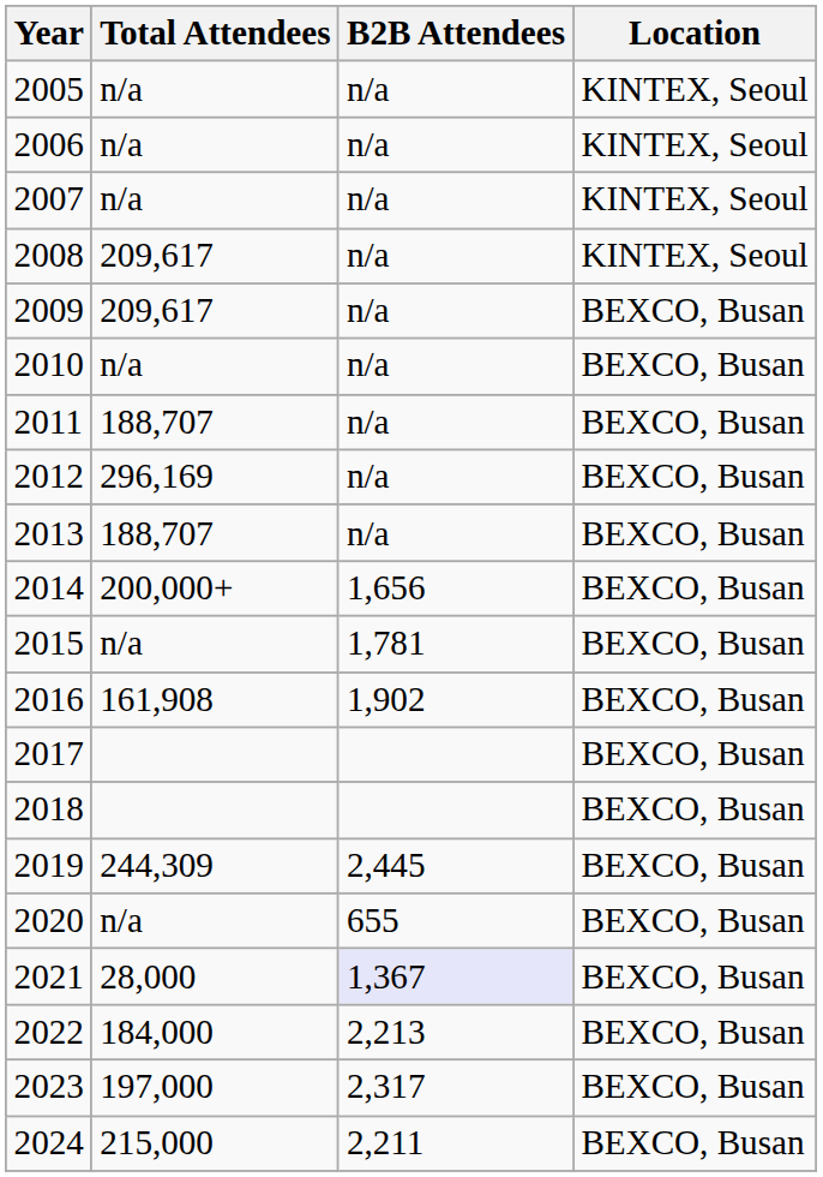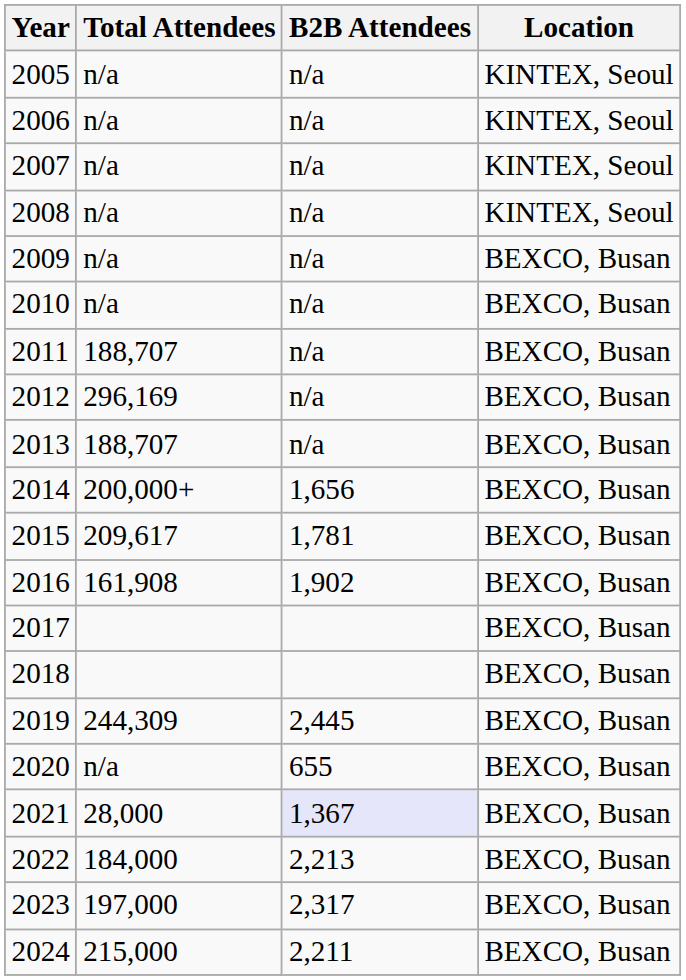 <table class="wikitable">
 <tr>
 <th>Year</th>
 <th>Total Attendees</th>
 <th>B2B Attendees</th>
 <th>Location</th>
 </tr>
 <tr>
 <td>2005</td>
 <td>n/a</td>
 <td>n/a</td>
 <td>KINTEX, Seoul</td>
 </tr>
 <tr>
 <td>2006</td>
 <td>n/a</td>
 <td>n/a</td>
 <td>KINTEX, Seoul</td>
 </tr>
 <tr>
 <td>2007</td>
 <td>n/a</td>
 <td>n/a</td>
 <td>KINTEX, Seoul</td>
 </tr>
 <tr>
 <td>2008</td>
-<td>209,617</td>
+<td>n/a</td>
 <td>n/a</td>
 <td>KINTEX, Seoul</td>
 </tr>
 <tr>
 <td>2009</td>
-<td>209,617</td>
+<td>n/a</td>
 <td>n/a</td>
 <td>BEXCO, Busan</td>
 </tr>
 <tr>
 <td>2010</td>
 <td>n/a</td>
 <td>n/a</td>
 <td>BEXCO, Busan</td>
 </tr>
 <tr>
 <td>2011</td>
 <td>188,707</td>
 <td>n/a</td>
 <td>BEXCO, Busan</td>
 </tr>
 <tr>
 <td>2012</td>
 <td>296,169</td>
 <td>n/a</td>
 <td>BEXCO, Busan</td>
 </tr>
 <tr>
 <td>2013</td>
 <td>188,707</td>
 <td>n/a</td>
 <td>BEXCO, Busan</td>
 </tr>
 <tr>
 <td>2014</td>
 <td>200,000+</td>
 <td>1,656</td>
 <td>BEXCO, Busan</td>
 </tr>
 <tr>
 <td>2015</td>
-<td>n/a</td>
+<td>209,617</td>
 <td>1,781</td>
 <td>BEXCO, Busan</td>
 </tr>
 <tr>
 <td>2016</td>
 <td>161,908</td>
 <td>1,902</td>
 <td>BEXCO, Busan</td>
 </tr>
 <tr>
 <td>2017</td>
 <td></td>
 <td></td>
 <td>BEXCO, Busan</td>
 </tr>
 <tr>
 <td>2018</td>
 <td></td>
 <td></td>
 <td>BEXCO, Busan</td>
 </tr>
 <tr>
 <td>2019</td>
 <td>244,309</td>
 <td>2,445</td>
 <td>BEXCO, Busan</td>
 </tr>
 <tr>
 <td>2020</td>
 <td>n/a</td>
 <td>655</td>
 <td>BEXCO, Busan</td>
 </tr>
 <tr>
 <td>2021</td>
 <td>28,000</td>
 <td style="background: lavender;">1,367</td>
 <td>BEXCO, Busan</td>
 </tr>
 <tr>
 <td>2022</td>
 <td>184,000</td>
 <td>2,213</td>
 <td>BEXCO, Busan</td>
 </tr>
 <tr>
 <td>2023</td>
 <td>197,000</td>
 <td>2,317</td>
 <td>BEXCO, Busan</td>
 </tr>
 <tr>
 <td>2024</td>
 <td>215,000</td>
 <td>2,211</td>
 <td>BEXCO, Busan</td>
 </tr>
 </table>
